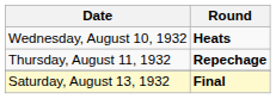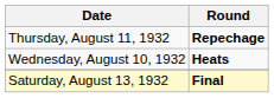 <table class="wikitable">
 <tr>
 <th>Date</th>
 <th>Round</th>
 </tr>
 <tr>
+<td>Thursday, August 11, 1932</td>
+<td><strong>Repechage</strong></td>
+</tr>
+<tr>
 <td>Wednesday, August 10, 1932</td>
 <td><strong>Heats</strong></td>
-</tr>
-<tr>
-<td>Thursday, August 11, 1932</td>
-<td><strong>Repechage</strong></td>
 </tr>
 <tr>
 </tr>
 <tr>
 <td style=background:lemonchiffon>Saturday, August 13, 1932</td>
 <td style=background:lemonchiffon><strong>Final</strong></td>
 </tr>
 </table>
